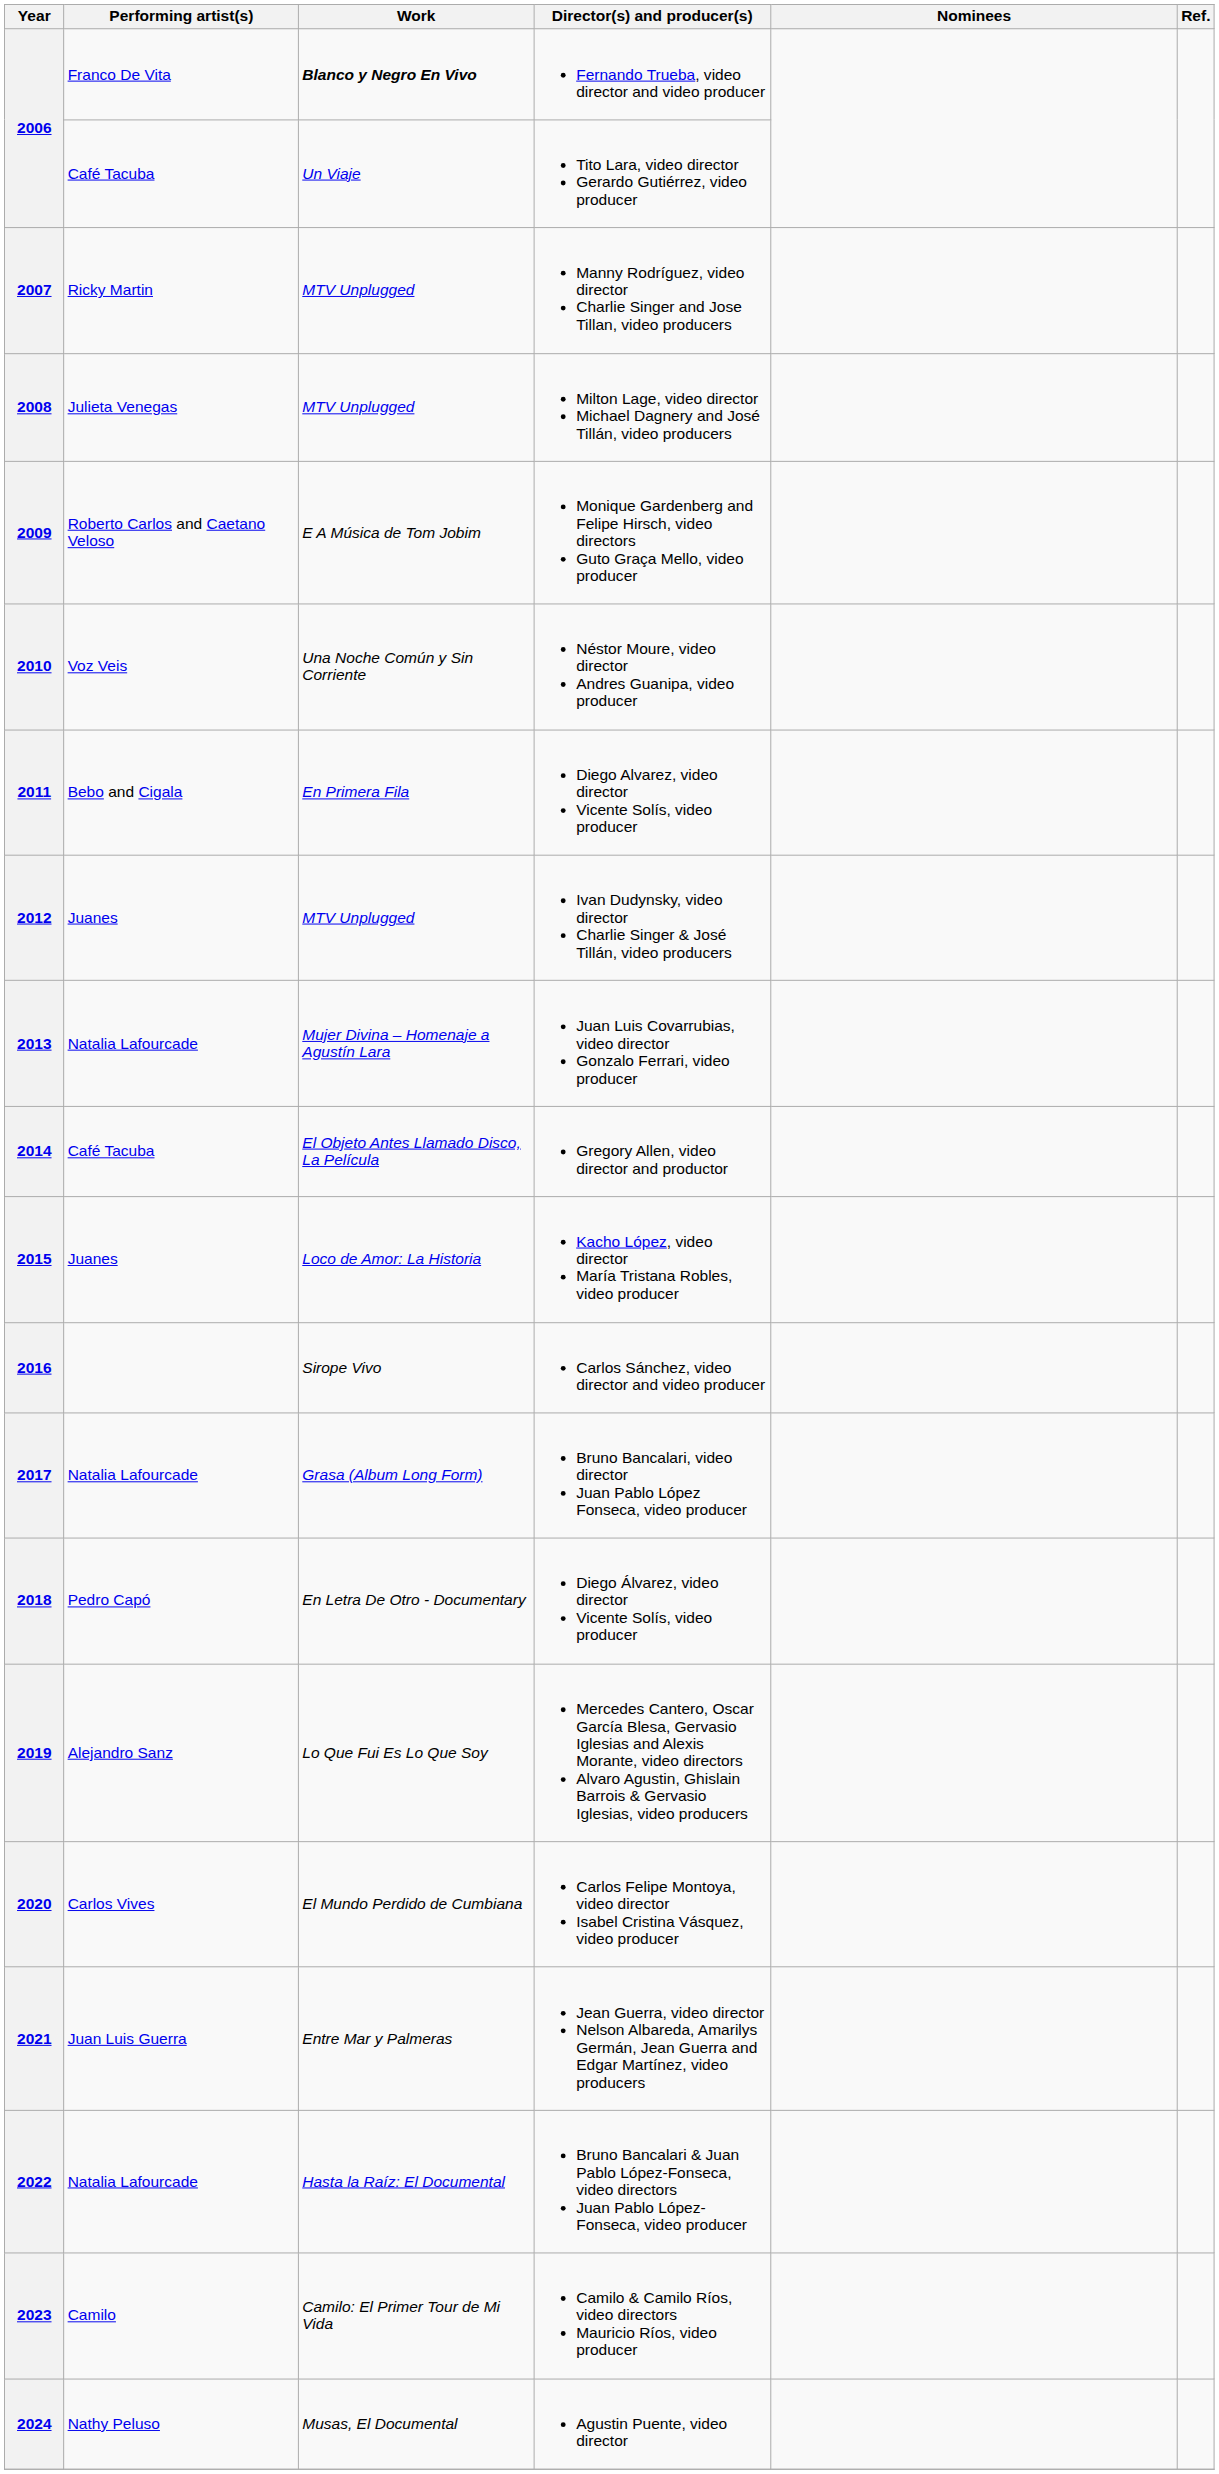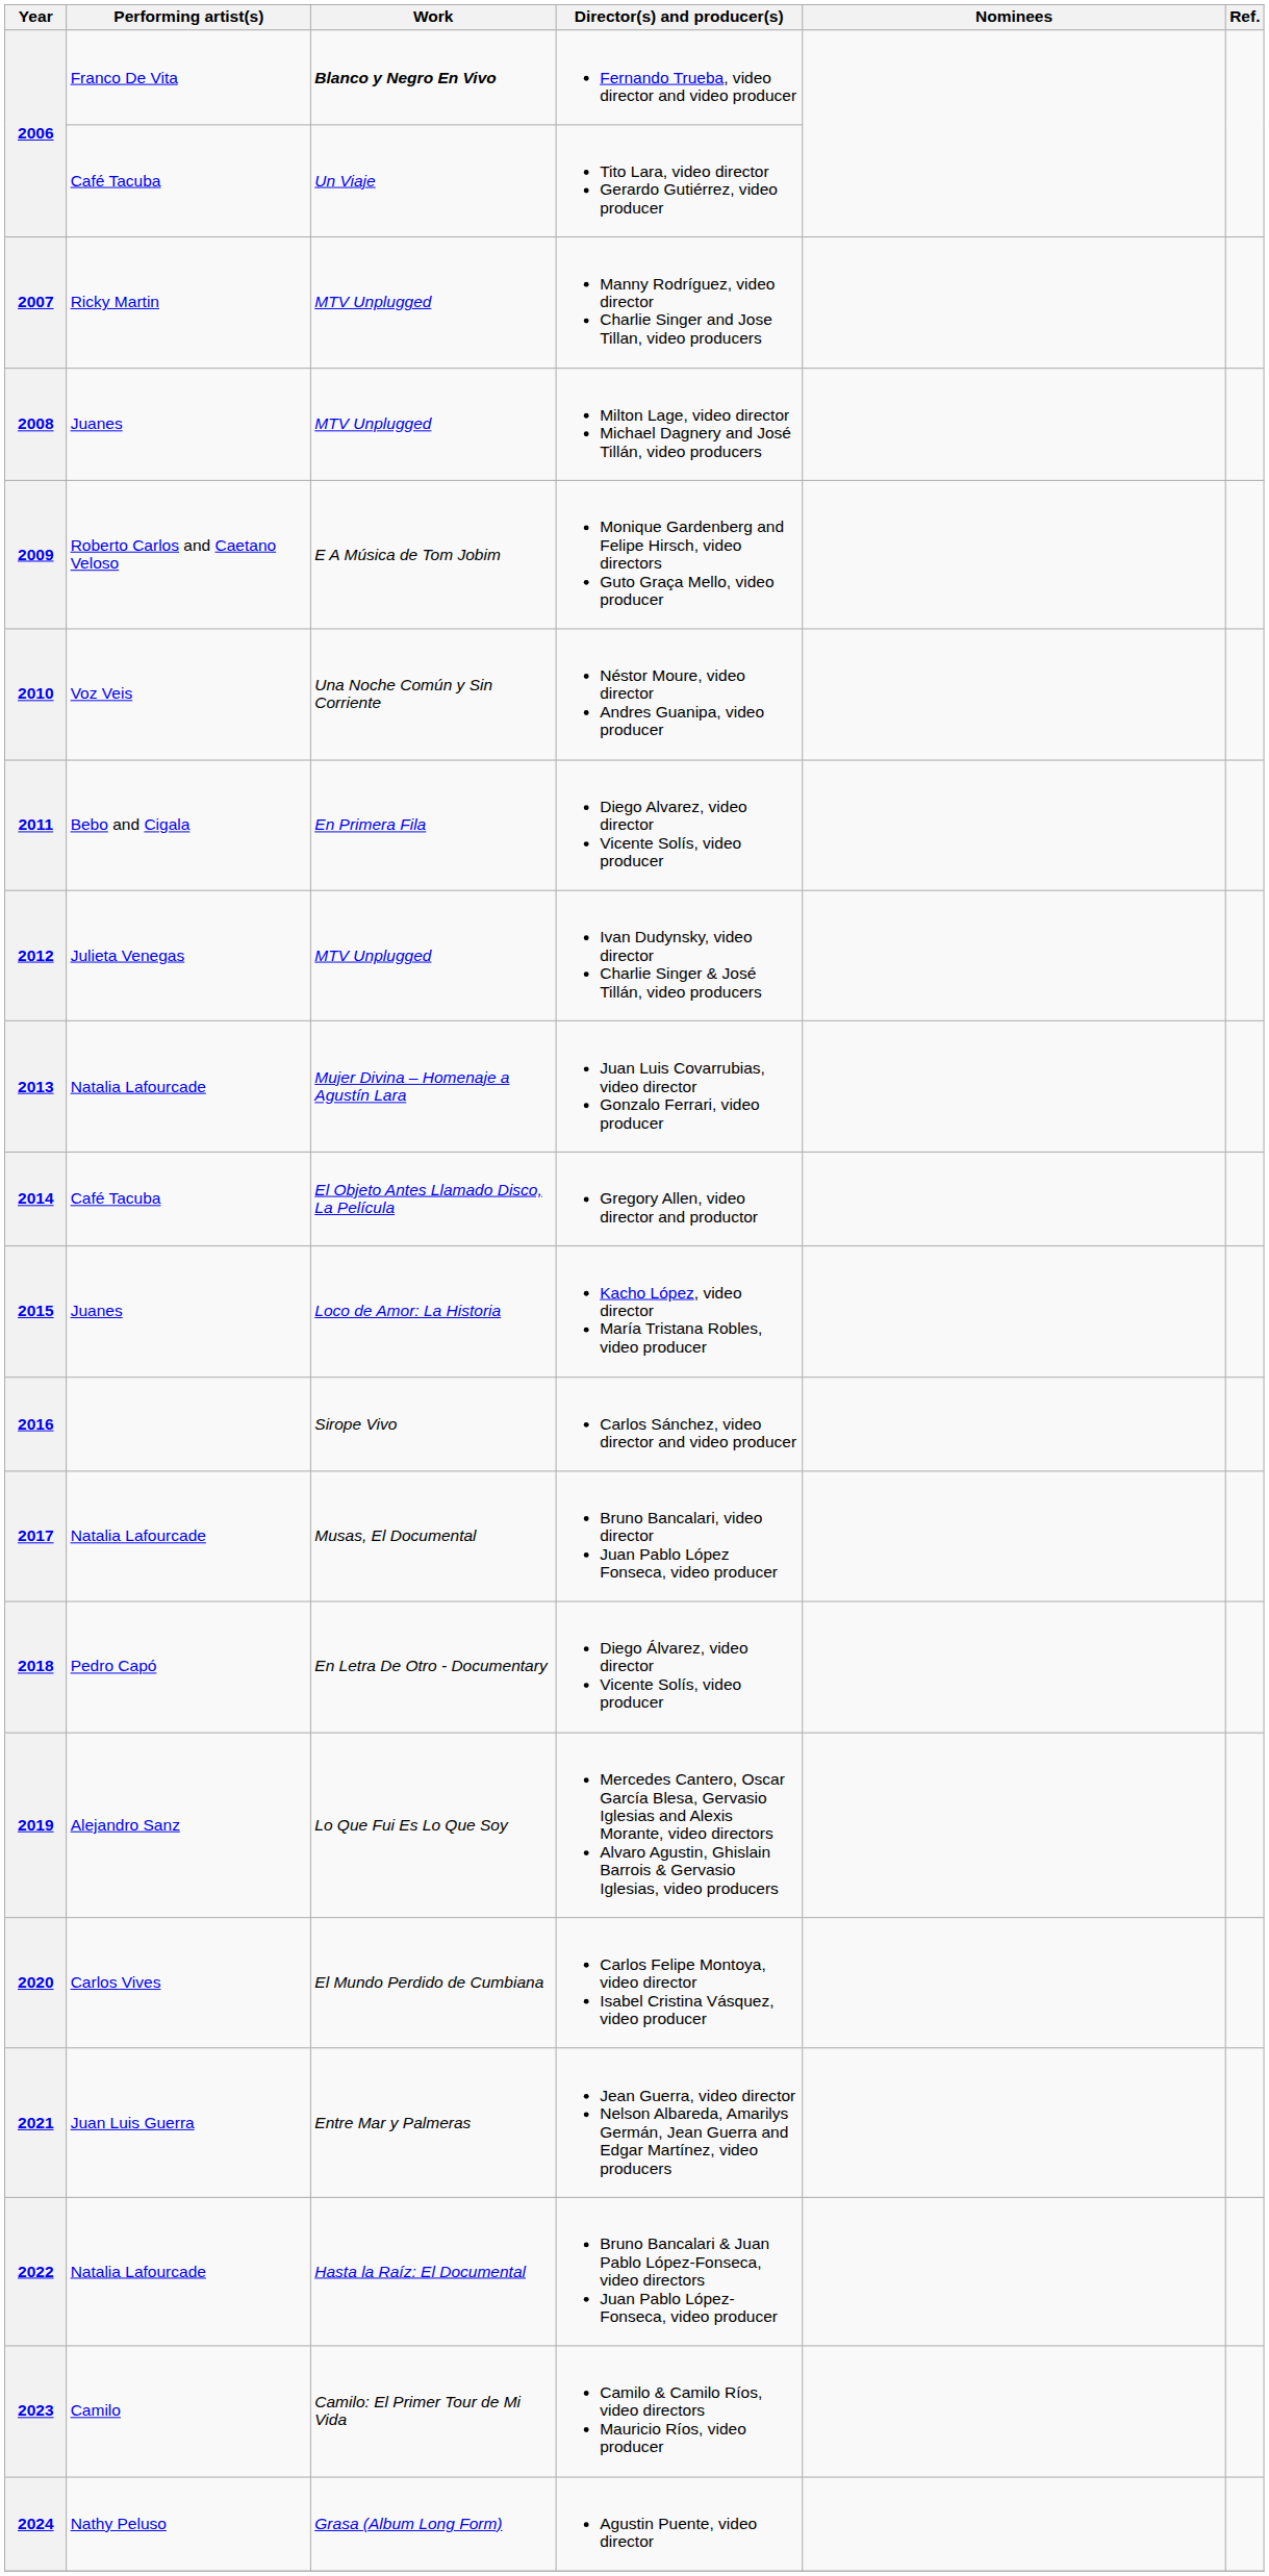 <table class="wikitable">
 <tr>
 <th width="5%">Year</th>
 <th width="20%">Performing artist(s)</th>
 <th width="20%">Work</th>
 <th width="20%">Director(s) and producer(s)</th>
 <th width="40%">Nominees</th>
 <th width="1%">Ref.</th>
 </tr>
 <tr>
 <th rowspan="2"><a href='#'>2006</a></th>
 <td><a href='#'>Franco De Vita</a></td>
 <td><strong><em>Blanco y Negro En Vivo</em></strong></td>
 <td><br><ul><li><a href='#'>Fernando Trueba</a>, video director and video producer</li></ul></td>
 <td rowspan="2"></td>
 <td rowspan="2"></td>
 </tr>
 <tr>
 <td><a href='#'>Café Tacuba</a></td>
 <td><em><a href='#'>Un Viaje</a></em></td>
 <td><br><ul><li>Tito Lara, video director</li><li>Gerardo Gutiérrez, video producer</li></ul></td>
 </tr>
 <tr>
 <th><a href='#'>2007</a></th>
 <td><a href='#'>Ricky Martin</a></td>
 <td><em><a href='#'>MTV Unplugged</a></em></td>
 <td><br><ul><li>Manny Rodríguez, video director</li><li>Charlie Singer and Jose Tillan, video producers</li></ul></td>
 <td></td>
 <td></td>
 </tr>
 <tr>
 <th><a href='#'>2008</a></th>
-<td><a href='#'>Julieta Venegas</a></td>
+<td><a href='#'>Juanes</a></td>
 <td><em><a href='#'>MTV Unplugged</a></em></td>
 <td><br><ul><li>Milton Lage, video director</li><li>Michael Dagnery and José Tillán, video producers</li></ul></td>
 <td></td>
 <td></td>
 </tr>
 <tr>
 <th><a href='#'>2009</a></th>
 <td><a href='#'>Roberto Carlos</a> and <a href='#'>Caetano Veloso</a></td>
 <td><em>E A Música de Tom Jobim</em></td>
 <td><br><ul><li>Monique Gardenberg and Felipe Hirsch, video directors</li><li>Guto Graça Mello, video producer</li></ul></td>
 <td></td>
 <td></td>
 </tr>
 <tr>
 <th><a href='#'>2010</a></th>
 <td><a href='#'>Voz Veis</a></td>
 <td><em>Una Noche Común y Sin Corriente</em></td>
 <td><br><ul><li>Néstor Moure, video director</li><li>Andres Guanipa, video producer</li></ul></td>
 <td></td>
 <td></td>
 </tr>
 <tr>
 <th><a href='#'>2011</a></th>
 <td><a href='#'>Bebo</a> and <a href='#'>Cigala</a></td>
 <td><em><a href='#'>En Primera Fila</a></em></td>
 <td><br><ul><li>Diego Alvarez, video director</li><li>Vicente Solís, video producer</li></ul></td>
 <td></td>
 <td></td>
 </tr>
 <tr>
 <th scope="row"><a href='#'>2012</a></th>
-<td><a href='#'>Juanes</a></td>
+<td><a href='#'>Julieta Venegas</a></td>
 <td><em><a href='#'>MTV Unplugged</a></em></td>
 <td><br><ul><li>Ivan Dudynsky, video director</li><li>Charlie Singer & José Tillán, video producers</li></ul></td>
 <td></td>
 <td></td>
 </tr>
 <tr>
 <th><a href='#'>2013</a></th>
 <td><a href='#'>Natalia Lafourcade</a></td>
 <td><em><a href='#'>Mujer Divina – Homenaje a Agustín Lara</a></em></td>
 <td><br><ul><li>Juan Luis Covarrubias, video director</li><li>Gonzalo Ferrari, video producer</li></ul></td>
 <td></td>
 <td></td>
 </tr>
 <tr>
 <th><a href='#'>2014</a></th>
 <td><a href='#'>Café Tacuba</a></td>
 <td><em><a href='#'>El Objeto Antes Llamado Disco, La Película</a></em></td>
 <td><br><ul><li>Gregory Allen, video director and productor</li></ul></td>
 <td></td>
 <td></td>
 </tr>
 <tr>
 <th><a href='#'>2015</a></th>
 <td><a href='#'>Juanes</a></td>
 <td><em><a href='#'>Loco de Amor: La Historia</a></em></td>
 <td><br><ul><li><a href='#'>Kacho López</a>, video director</li><li>María Tristana Robles, video producer</li></ul></td>
 <td></td>
 <td></td>
 </tr>
 <tr>
 <th scope="row"><a href='#'>2016</a></th>
 <td></td>
 <td><em>Sirope Vivo</em></td>
 <td><br><ul><li>Carlos Sánchez, video director and video producer</li></ul></td>
 <td></td>
 <td></td>
 </tr>
 <tr>
 <th scope="row"><a href='#'>2017</a></th>
 <td><a href='#'>Natalia Lafourcade</a></td>
-<td><em><a href='#'>Grasa (Album Long Form)</a></em></td>
+<td><em>Musas, El Documental</em></td>
 <td><br><ul><li>Bruno Bancalari, video director</li><li>Juan Pablo López Fonseca, video producer</li></ul></td>
 <td></td>
 <td></td>
 </tr>
 <tr>
 <th><a href='#'>2018</a></th>
 <td><a href='#'>Pedro Capó</a></td>
 <td><em>En Letra De Otro - Documentary</em></td>
 <td><br><ul><li>Diego Álvarez, video director</li><li>Vicente Solís, video producer</li></ul></td>
 <td></td>
 <td></td>
 </tr>
 <tr>
 <th><a href='#'>2019</a></th>
 <td><a href='#'>Alejandro Sanz</a></td>
 <td><em>Lo Que Fui Es Lo Que Soy</em></td>
 <td><br><ul><li>Mercedes Cantero, Oscar García Blesa, Gervasio Iglesias and Alexis Morante, video directors</li><li>Alvaro Agustin, Ghislain Barrois & Gervasio Iglesias, video producers</li></ul></td>
 <td></td>
 <td></td>
 </tr>
 <tr>
 <th><a href='#'>2020</a></th>
 <td><a href='#'>Carlos Vives</a></td>
 <td><em>El Mundo Perdido de Cumbiana</em></td>
 <td><br><ul><li>Carlos Felipe Montoya, video director</li><li>Isabel Cristina Vásquez, video producer</li></ul></td>
 <td></td>
 <td></td>
 </tr>
 <tr>
 <th style="text-align:center;"><a href='#'>2021</a></th>
 <td><a href='#'>Juan Luis Guerra</a></td>
 <td><em>Entre Mar y Palmeras</em></td>
 <td><br><ul><li>Jean Guerra, video director</li><li>Nelson Albareda, Amarilys Germán, Jean Guerra and Edgar Martínez, video producers</li></ul></td>
 <td></td>
 <td></td>
 </tr>
 <tr>
 <th style="text-align:center;" scope="row"><a href='#'><strong>2022</strong></a></th>
 <td><a href='#'>Natalia Lafourcade</a></td>
 <td><em><a href='#'>Hasta la Raíz: El Documental</a></em></td>
 <td><br><ul><li>Bruno Bancalari & Juan Pablo López-Fonseca, video directors</li><li>Juan Pablo López-Fonseca, video producer</li></ul></td>
 <td></td>
 <td style="text-align:center;"></td>
 </tr>
 <tr>
 <th style="text-align:center;" scope="row"><a href='#'><strong>2023</strong></a></th>
 <td><a href='#'>Camilo</a></td>
 <td><em>Camilo: El Primer Tour de Mi Vida</em></td>
 <td><br><ul><li>Camilo & Camilo Ríos, video directors</li><li>Mauricio Ríos, video producer</li></ul></td>
 <td></td>
 <td style="text-align:center;"></td>
 </tr>
 <tr>
 <th style="text-align:center;" scope="row"><a href='#'><strong>2024</strong></a></th>
 <td><a href='#'>Nathy Peluso</a></td>
-<td><em>Musas, El Documental</em></td>
+<td><em><a href='#'>Grasa (Album Long Form)</a></em></td>
 <td><br><ul><li>Agustin Puente, video director</li></ul></td>
 <td></td>
 <td align="center"></td>
 </tr>
 <tr>
 </tr>
 </table>
